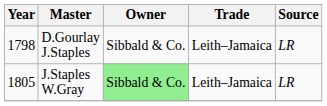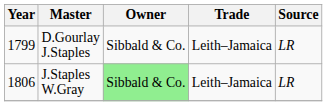 <table class=" wikitable">
 <tr>
 <th>Year</th>
 <th>Master</th>
 <th>Owner</th>
 <th>Trade</th>
 <th>Source</th>
 </tr>
 <tr>
-<td>1798</td>
+<td>1799</td>
 <td>D.Gourlay<br>J.Staples</td>
 <td>Sibbald & Co.</td>
 <td>Leith–Jamaica</td>
 <td><em>LR</em></td>
 </tr>
 <tr>
-<td>1805</td>
+<td>1806</td>
 <td>J.Staples<br>W.Gray</td>
 <td style="background: lightgreen;">Sibbald & Co.</td>
 <td>Leith–Jamaica</td>
 <td><em>LR</em></td>
 </tr>
 <tr>
 </tr>
 </table>
